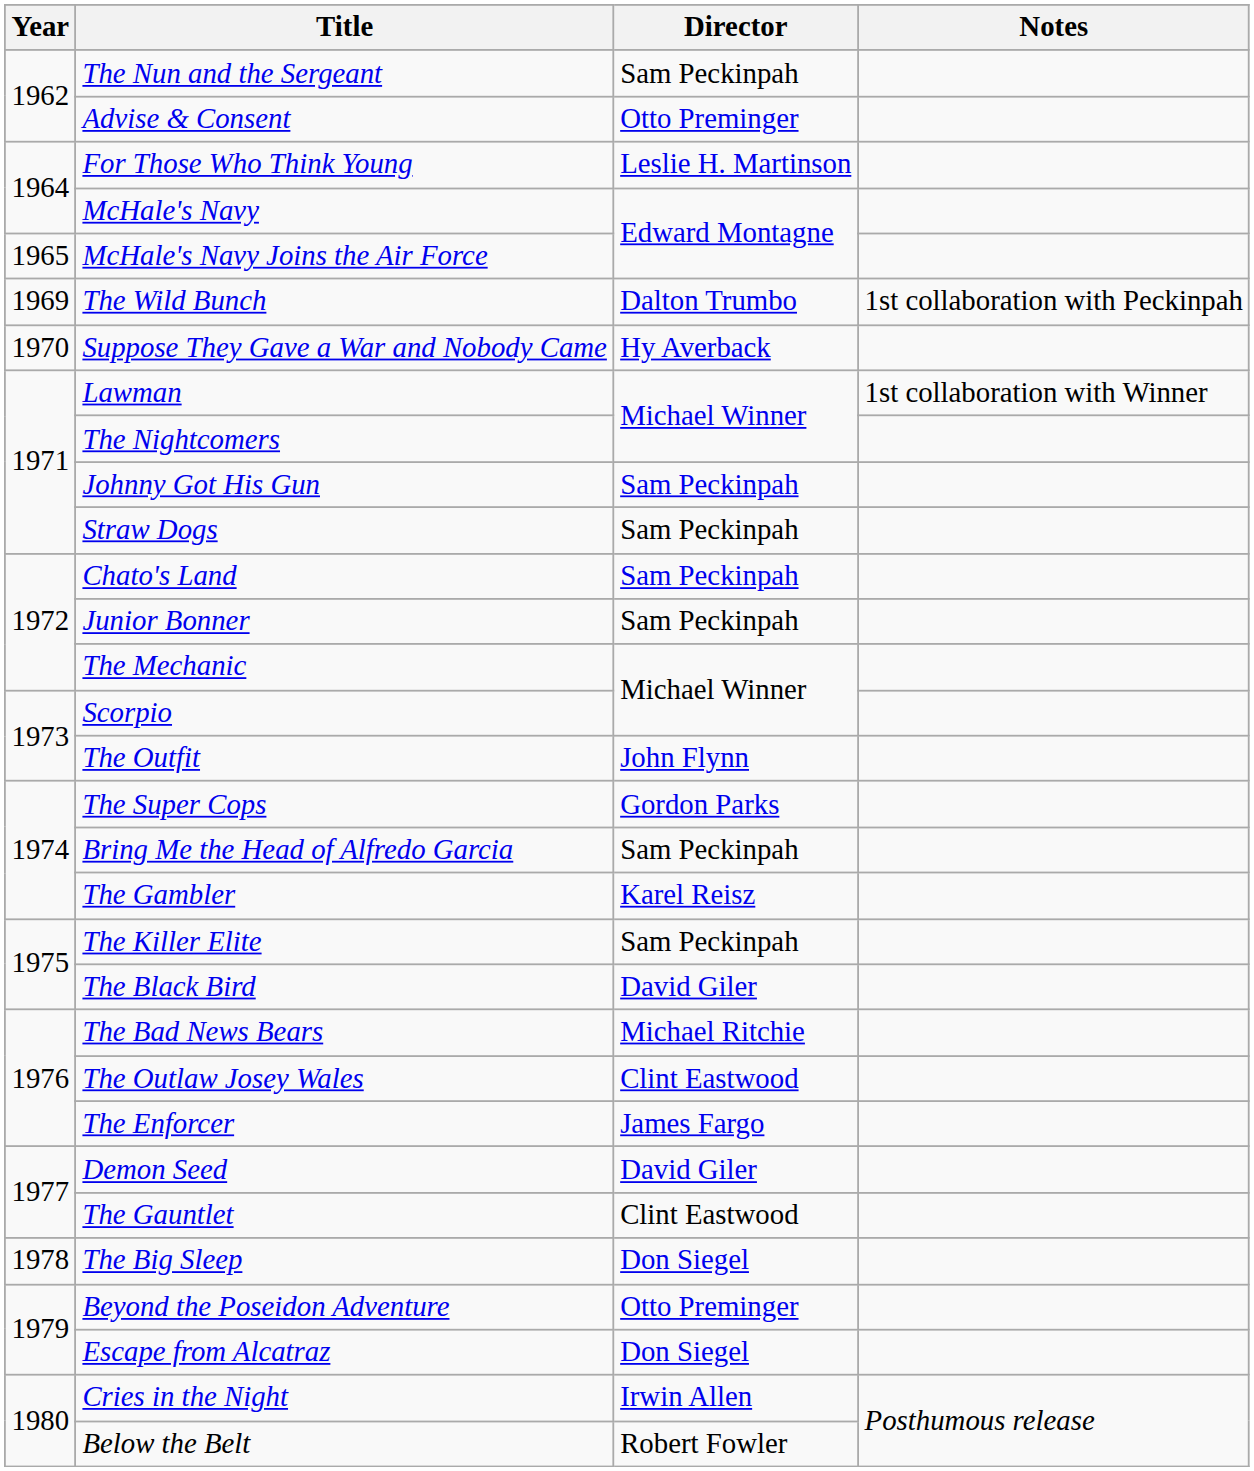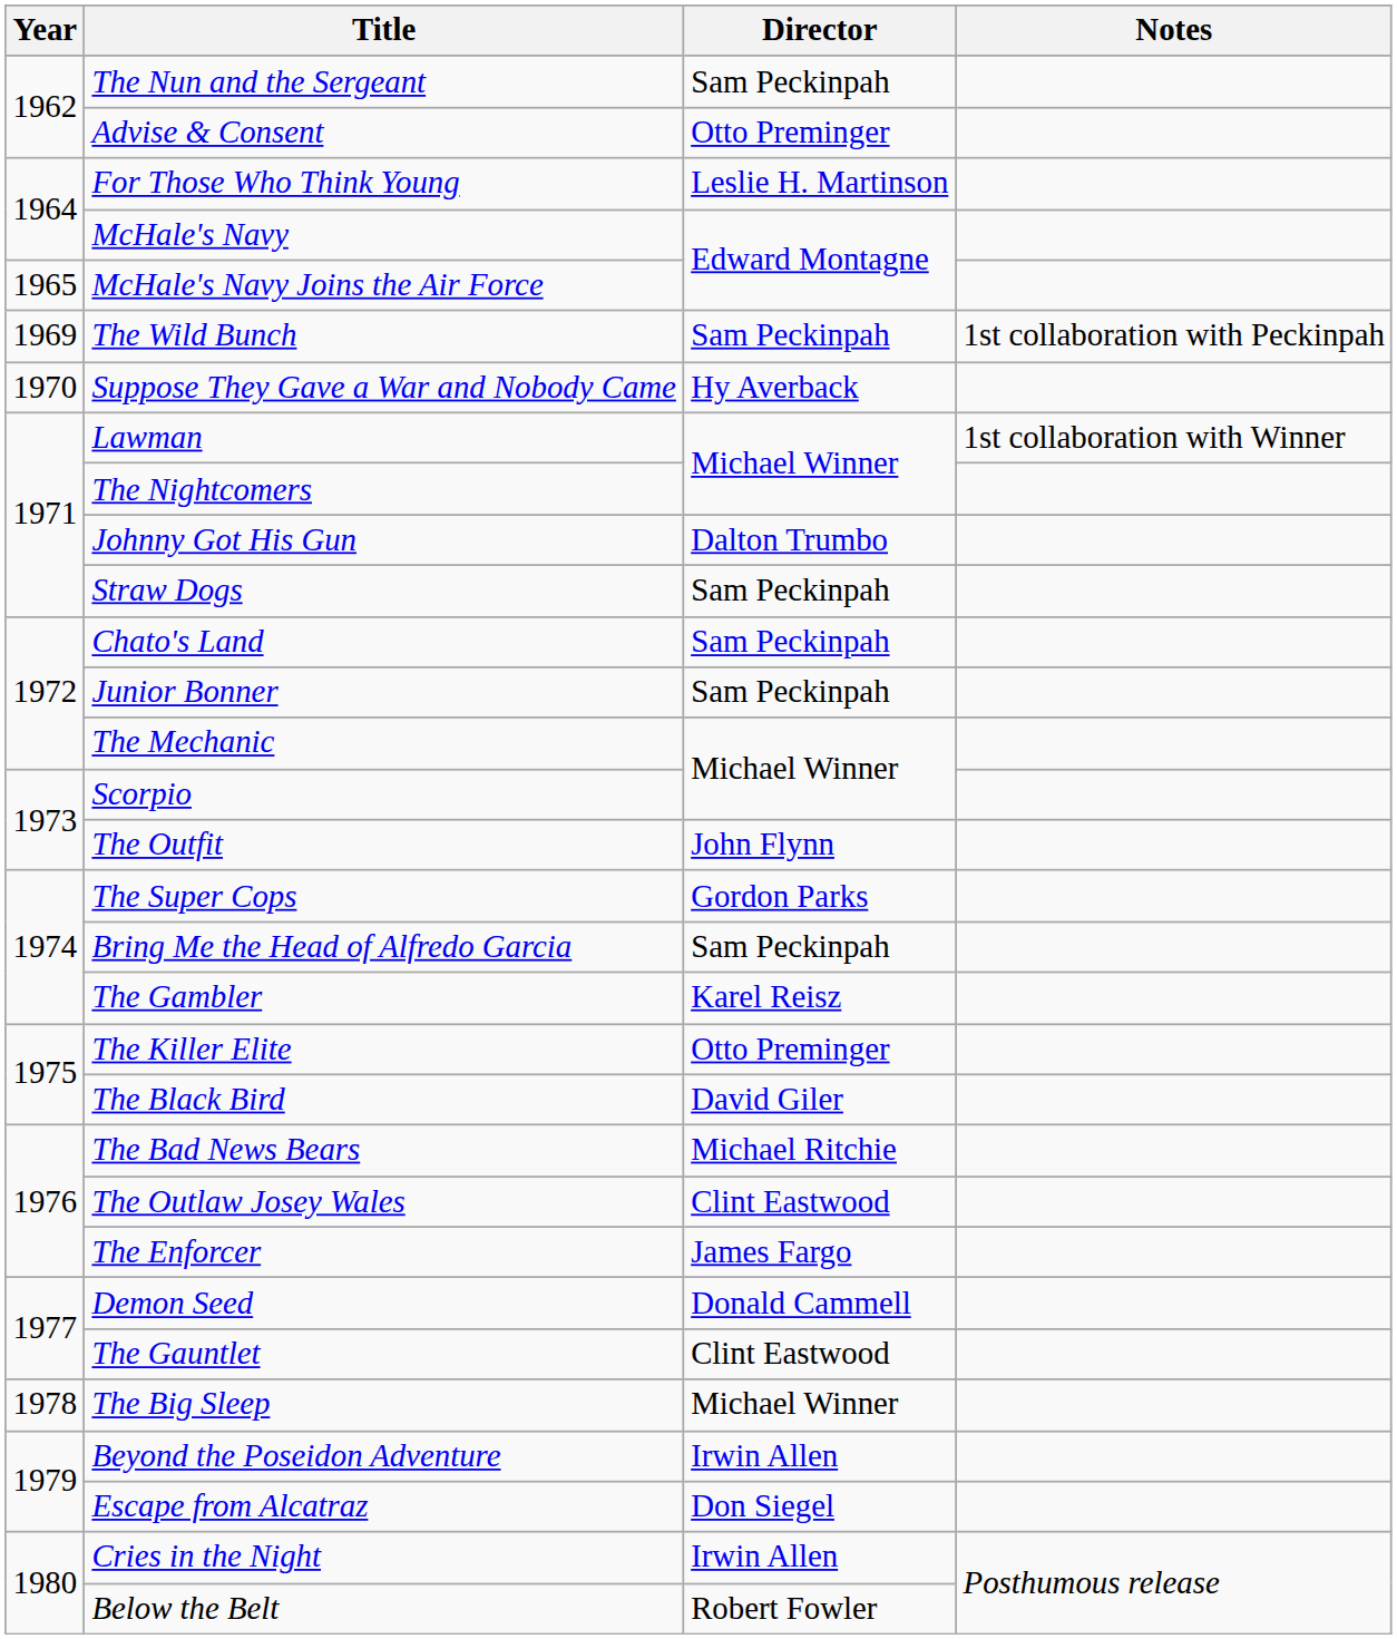 <table class="wikitable">
 <tr>
 <th>Year</th>
 <th>Title</th>
 <th>Director</th>
 <th>Notes</th>
 </tr>
 <tr>
 <td rowspan="2">1962</td>
 <td><em><a href='#'>The Nun and the Sergeant</a></em></td>
 <td>Sam Peckinpah</td>
 <td></td>
 </tr>
 <tr>
 <td><em><a href='#'>Advise & Consent</a></em></td>
 <td><a href='#'>Otto Preminger</a></td>
 <td></td>
 </tr>
 <tr>
 <td rowspan="2">1964</td>
 <td><em><a href='#'>For Those Who Think Young</a></em></td>
 <td><a href='#'>Leslie H. Martinson</a></td>
 <td></td>
 </tr>
 <tr>
 <td><em><a href='#'>McHale's Navy</a></em></td>
 <td rowspan="2"><a href='#'>Edward Montagne</a></td>
 <td></td>
 </tr>
 <tr>
 <td>1965</td>
 <td><em><a href='#'>McHale's Navy Joins the Air Force</a></em></td>
 <td></td>
 </tr>
 <tr>
 <td>1969</td>
 <td><em><a href='#'>The Wild Bunch</a></em></td>
-<td><a href='#'>Dalton Trumbo</a></td>
+<td><a href='#'>Sam Peckinpah</a></td>
 <td>1st collaboration with Peckinpah</td>
 </tr>
 <tr>
 <td>1970</td>
 <td><em><a href='#'>Suppose They Gave a War and Nobody Came</a></em></td>
 <td><a href='#'>Hy Averback</a></td>
 <td></td>
 </tr>
 <tr>
 <td rowspan="4">1971</td>
 <td><em><a href='#'>Lawman</a></em></td>
 <td rowspan="2"><a href='#'>Michael Winner</a></td>
 <td>1st collaboration with Winner</td>
 </tr>
 <tr>
 <td><em><a href='#'>The Nightcomers</a></em></td>
 <td></td>
 </tr>
 <tr>
 <td><em><a href='#'>Johnny Got His Gun</a></em></td>
-<td><a href='#'>Sam Peckinpah</a></td>
+<td><a href='#'>Dalton Trumbo</a></td>
 <td></td>
 </tr>
 <tr>
 <td><em><a href='#'>Straw Dogs</a></em></td>
 <td>Sam Peckinpah</td>
 <td></td>
 </tr>
 <tr>
 <td rowspan="3">1972</td>
 <td><em><a href='#'>Chato's Land</a></em></td>
 <td><a href='#'>Sam Peckinpah</a></td>
 <td></td>
 </tr>
 <tr>
 <td><em><a href='#'>Junior Bonner</a></em></td>
 <td>Sam Peckinpah</td>
 <td></td>
 </tr>
 <tr>
 <td><em><a href='#'>The Mechanic</a></em></td>
 <td rowspan="2">Michael Winner</td>
 <td></td>
 </tr>
 <tr>
 <td rowspan="2">1973</td>
 <td><em><a href='#'>Scorpio</a></em></td>
 <td></td>
 </tr>
 <tr>
 <td><em><a href='#'>The Outfit</a></em></td>
 <td><a href='#'>John Flynn</a></td>
 <td></td>
 </tr>
 <tr>
 <td rowspan="3">1974</td>
 <td><em><a href='#'>The Super Cops</a></em></td>
 <td><a href='#'>Gordon Parks</a></td>
 <td></td>
 </tr>
 <tr>
 <td><em><a href='#'>Bring Me the Head of Alfredo Garcia</a></em></td>
 <td>Sam Peckinpah</td>
 <td></td>
 </tr>
 <tr>
 <td><em><a href='#'>The Gambler</a></em></td>
 <td><a href='#'>Karel Reisz</a></td>
 <td></td>
 </tr>
 <tr>
 <td rowspan="2">1975</td>
 <td><em><a href='#'>The Killer Elite</a></em></td>
-<td>Sam Peckinpah</td>
+<td><a href='#'>Otto Preminger</a></td>
 <td></td>
 </tr>
 <tr>
 <td><em><a href='#'>The Black Bird</a></em></td>
 <td><a href='#'>David Giler</a></td>
 <td></td>
 </tr>
 <tr>
 <td rowspan="3">1976</td>
 <td><em><a href='#'>The Bad News Bears</a></em></td>
 <td><a href='#'>Michael Ritchie</a></td>
 <td></td>
 </tr>
 <tr>
 <td><em><a href='#'>The Outlaw Josey Wales</a></em></td>
 <td><a href='#'>Clint Eastwood</a></td>
 <td></td>
 </tr>
 <tr>
 <td><em><a href='#'>The Enforcer</a></em></td>
 <td><a href='#'>James Fargo</a></td>
 <td></td>
 </tr>
 <tr>
 <td rowspan="2">1977</td>
 <td><em><a href='#'>Demon Seed</a></em></td>
-<td><a href='#'>David Giler</a></td>
+<td><a href='#'>Donald Cammell</a></td>
 <td></td>
 </tr>
 <tr>
 <td><em><a href='#'>The Gauntlet</a></em></td>
 <td>Clint Eastwood</td>
 <td></td>
 </tr>
 <tr>
 <td>1978</td>
 <td><em><a href='#'>The Big Sleep</a></em></td>
-<td><a href='#'>Don Siegel</a></td>
+<td>Michael Winner</td>
 <td></td>
 </tr>
 <tr>
 <td rowspan="2">1979</td>
 <td><em><a href='#'>Beyond the Poseidon Adventure</a></em></td>
-<td><a href='#'>Otto Preminger</a></td>
+<td><a href='#'>Irwin Allen</a></td>
 <td></td>
 </tr>
 <tr>
 <td><em><a href='#'>Escape from Alcatraz</a></em></td>
 <td><a href='#'>Don Siegel</a></td>
 <td></td>
 </tr>
 <tr>
 <td rowspan="2">1980</td>
 <td><em><a href='#'>Cries in the Night</a></em></td>
 <td><a href='#'>Irwin Allen</a></td>
 <td rowspan="2"><em>Posthumous release</em></td>
 </tr>
 <tr>
 <td><em>Below the Belt</em></td>
 <td>Robert Fowler</td>
 </tr>
 </table>
